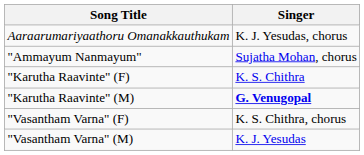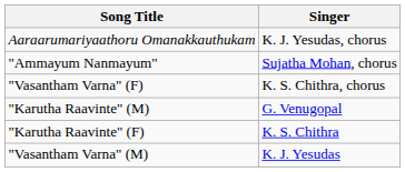 <table class="wikitable">
 <tr>
 <th>Song Title</th>
 <th>Singer</th>
 </tr>
 <tr>
 <td><em>Aaraarumariyaathoru Omanakkauthukam</em></td>
 <td>K. J. Yesudas, chorus</td>
 </tr>
 <tr>
 <td>"Ammayum Nanmayum"</td>
 <td><a href='#'>Sujatha Mohan</a>, chorus</td>
 </tr>
 <tr>
-<td>"Karutha Raavinte" (F)</td>
-<td><a href='#'>K. S. Chithra</a></td>
+<td>"Vasantham Varna" (F)</td>
+<td>K. S. Chithra, chorus</td>
 </tr>
 <tr>
 <td>"Karutha Raavinte" (M)</td>
-<td><strong><a href='#'>G. Venugopal</a></strong></td>
+<td><a href='#'>G. Venugopal</a></td>
 </tr>
 <tr>
-<td>"Vasantham Varna" (F)</td>
-<td>K. S. Chithra, chorus</td>
+<td>"Karutha Raavinte" (F)</td>
+<td><a href='#'>K. S. Chithra</a></td>
 </tr>
 <tr>
 <td>"Vasantham Varna" (M)</td>
 <td><a href='#'>K. J. Yesudas</a></td>
 </tr>
 </table>
